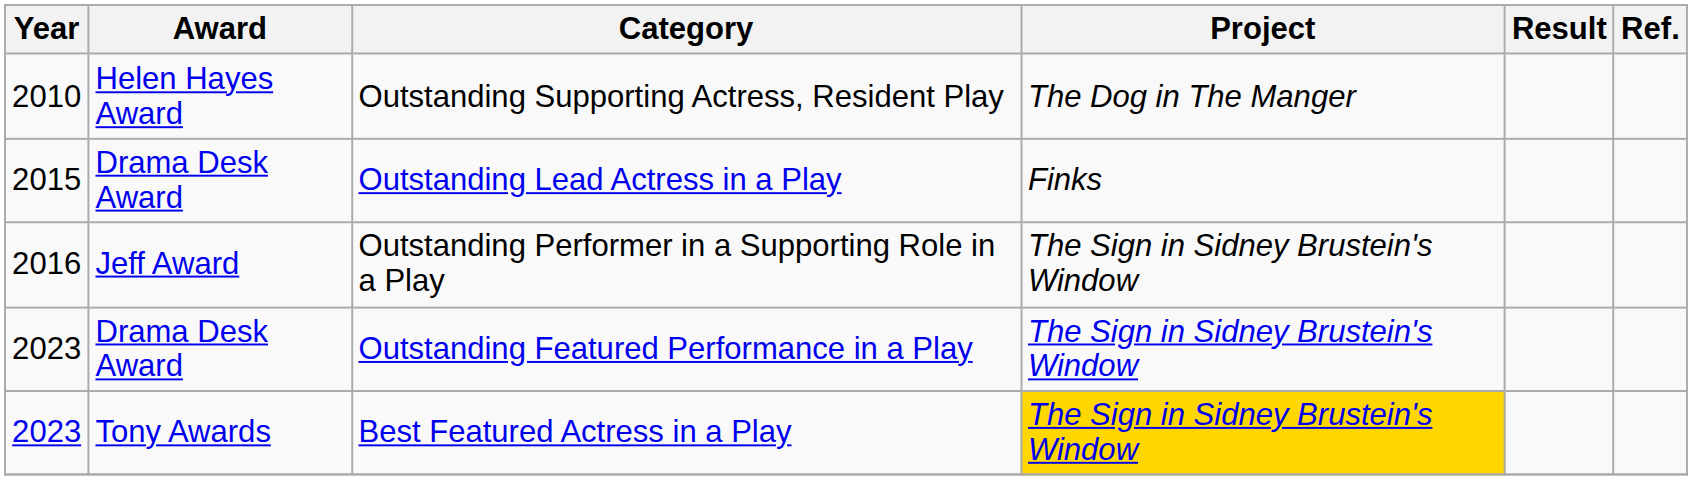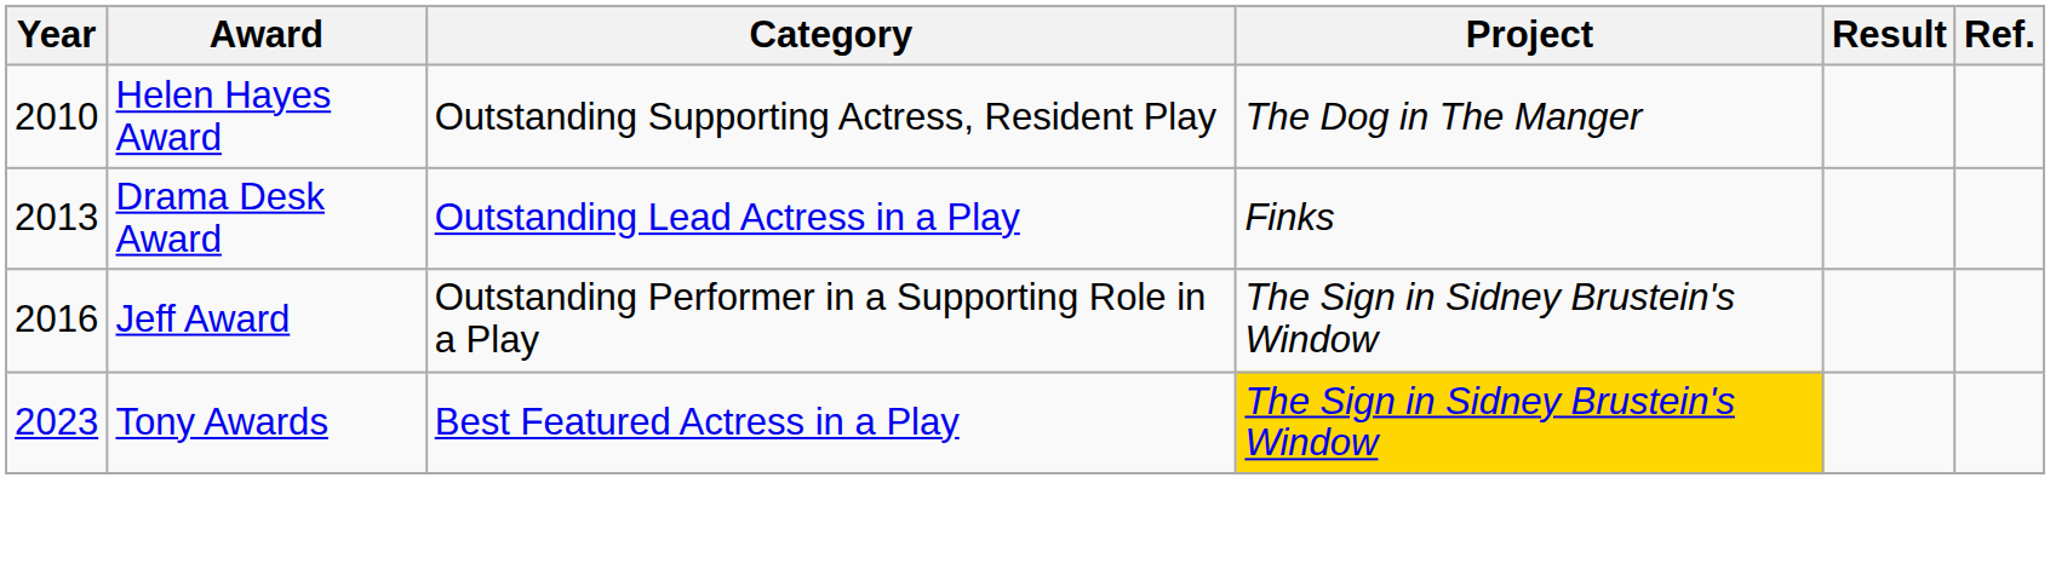 <table class="wikitable unsortable">
 <tr>
 <th>Year</th>
 <th>Award</th>
 <th>Category</th>
 <th>Project</th>
 <th>Result</th>
 <th>Ref.</th>
 </tr>
 <tr>
 <td>2010</td>
 <td><a href='#'>Helen Hayes Award</a></td>
 <td>Outstanding Supporting Actress, Resident Play</td>
 <td><em>The Dog in The Manger</em></td>
 <td></td>
 <td></td>
 </tr>
 <tr>
-<td>2015</td>
+<td>2013</td>
 <td><a href='#'>Drama Desk Award</a></td>
 <td><a href='#'>Outstanding Lead Actress in a Play</a></td>
 <td><em>Finks</em></td>
 <td></td>
 </tr>
 <tr>
 <td>2016</td>
 <td><a href='#'>Jeff Award</a></td>
 <td>Outstanding Performer in a Supporting Role in a Play</td>
 <td><em>The Sign in Sidney Brustein's Window</em></td>
 <td></td>
 <td></td>
 </tr>
 <tr>
-<td>2023</td>
-<td><a href='#'>Drama Desk Award </a></td>
-<td><a href='#'>Outstanding Featured Performance in a Play</a></td>
-<td><em><a href='#'>The Sign in Sidney Brustein's Window</a></em></td>
-<td></td>
-<td></td>
-</tr>
-<tr>
 <td><a href='#'>2023</a></td>
 <td><a href='#'>Tony Awards</a></td>
 <td><a href='#'>Best Featured Actress in a Play</a></td>
 <td style="background: gold;"><em><a href='#'>The Sign in Sidney Brustein's Window</a></em></td>
 <td></td>
 <td></td>
 </tr>
 <tr>
 </tr>
 </table>
